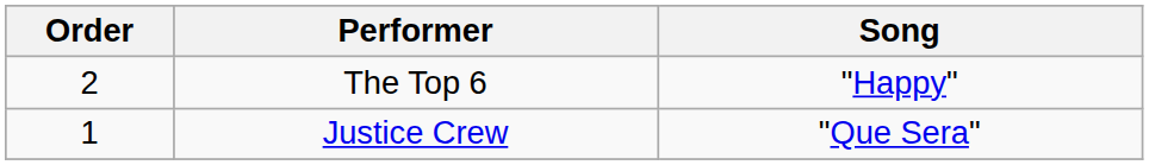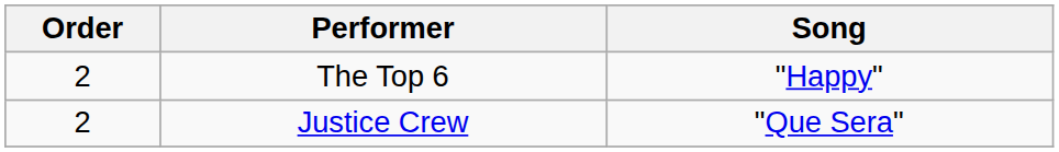 <table class="wikitable" style="text-align:center; width:90%">
 <tr>
 <th style="width:05%">Order</th>
 <th style="width:20%">Performer</th>
 <th style="width:20%">Song</th>
 </tr>
 <tr>
 <td>2</td>
 <td>The Top 6<br></td>
 <td>"<a href='#'>Happy</a>"</td>
 </tr>
 <tr>
-<td>1</td>
+<td>2</td>
 <td><a href='#'>Justice Crew</a></td>
 <td>"<a href='#'>Que Sera</a>"</td>
 </tr>
 </table>
